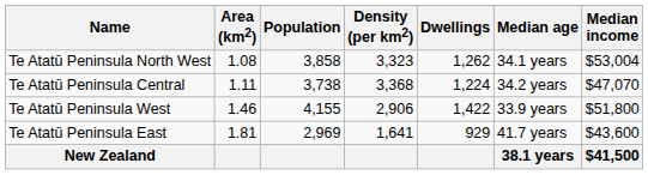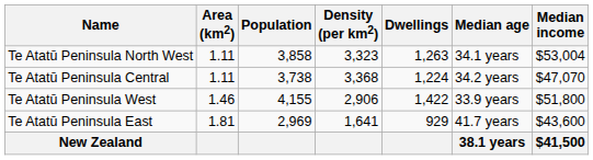 <table class="wikitable">
 <tr>
 <th>Name</th>
 <th>Area<br>(km<sup>2</sup>)</th>
 <th>Population</th>
 <th>Density<br>(per km<sup>2</sup>)</th>
 <th>Dwellings</th>
 <th>Median age</th>
 <th>Median<br>income</th>
 </tr>
 <tr>
 <td>Te Atatū Peninsula North West</td>
-<td style="text-align:right;">1.08</td>
+<td style="text-align:right;">1.11</td>
 <td style="text-align:right;">3,858</td>
 <td style="text-align:right;">3,323</td>
-<td style="text-align:right;">1,262</td>
+<td style="text-align:right;">1,263</td>
 <td>34.1 years</td>
 <td>$53,004</td>
 </tr>
 <tr>
 <td>Te Atatū Peninsula Central</td>
 <td style="text-align:right;">1.11</td>
 <td style="text-align:right;">3,738</td>
 <td style="text-align:right;">3,368</td>
 <td style="text-align:right;">1,224</td>
 <td>34.2 years</td>
 <td>$47,070</td>
 </tr>
 <tr>
 <td>Te Atatū Peninsula West</td>
 <td style="text-align:right;">1.46</td>
 <td style="text-align:right;">4,155</td>
 <td style="text-align:right;">2,906</td>
 <td style="text-align:right;">1,422</td>
 <td>33.9 years</td>
 <td>$51,800</td>
 </tr>
 <tr>
 <td>Te Atatū Peninsula East</td>
 <td style="text-align:right;">1.81</td>
 <td style="text-align:right;">2,969</td>
 <td style="text-align:right;">1,641</td>
 <td style="text-align:right;">929</td>
 <td>41.7 years</td>
 <td>$43,600</td>
 </tr>
 <tr>
 <th>New Zealand</th>
 <th></th>
 <th></th>
 <th></th>
 <th></th>
 <th>38.1 years</th>
 <th style="text-align:left;">$41,500</th>
 </tr>
 </table>
